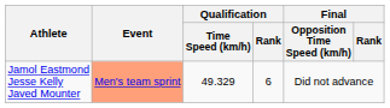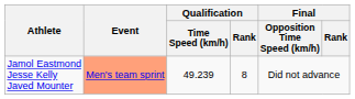 <table class="wikitable" style="font-size:90%">
 <tr>
 <th rowspan="2">Athlete</th>
 <th rowspan="2">Event</th>
 <th colspan=2>Qualification</th>
 <th colspan=2>Final</th>
 </tr>
 <tr style="font-size:95%">
 <th>Time<br>Speed (km/h)</th>
 <th>Rank</th>
 <th>Opposition<br>Time<br>Speed (km/h)</th>
 <th>Rank</th>
 </tr>
 <tr align=center>
 <td align=left><a href='#'>Jamol Eastmond</a><br><a href='#'>Jesse Kelly</a><br><a href='#'>Javed Mounter</a></td>
 <td align=left style="background: lightsalmon;"><a href='#'>Men's team sprint</a></td>
-<td>49.329</td>
-<td>6</td>
+<td>49.239</td>
+<td>8</td>
 <td colspan=2>Did not advance</td>
 </tr>
 </table>
